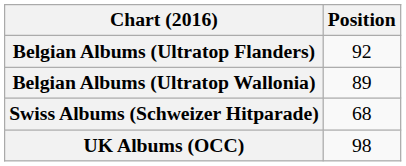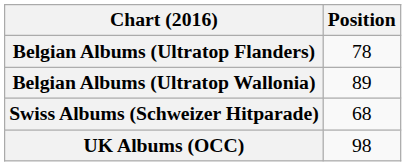 <table class="wikitable sortable plainrowheaders" style="text-align:center">
 <tr>
 <th scope="col">Chart (2016)</th>
 <th scope="col">Position</th>
 </tr>
 <tr>
 <th scope="row">Belgian Albums (Ultratop Flanders)</th>
-<td>92</td>
+<td>78</td>
 </tr>
 <tr>
 <th scope="row">Belgian Albums (Ultratop Wallonia)</th>
 <td>89</td>
 </tr>
 <tr>
 <th scope="row">Swiss Albums (Schweizer Hitparade)</th>
 <td>68</td>
 </tr>
 <tr>
 <th scope="row">UK Albums (OCC)</th>
 <td>98</td>
 </tr>
 </table>
